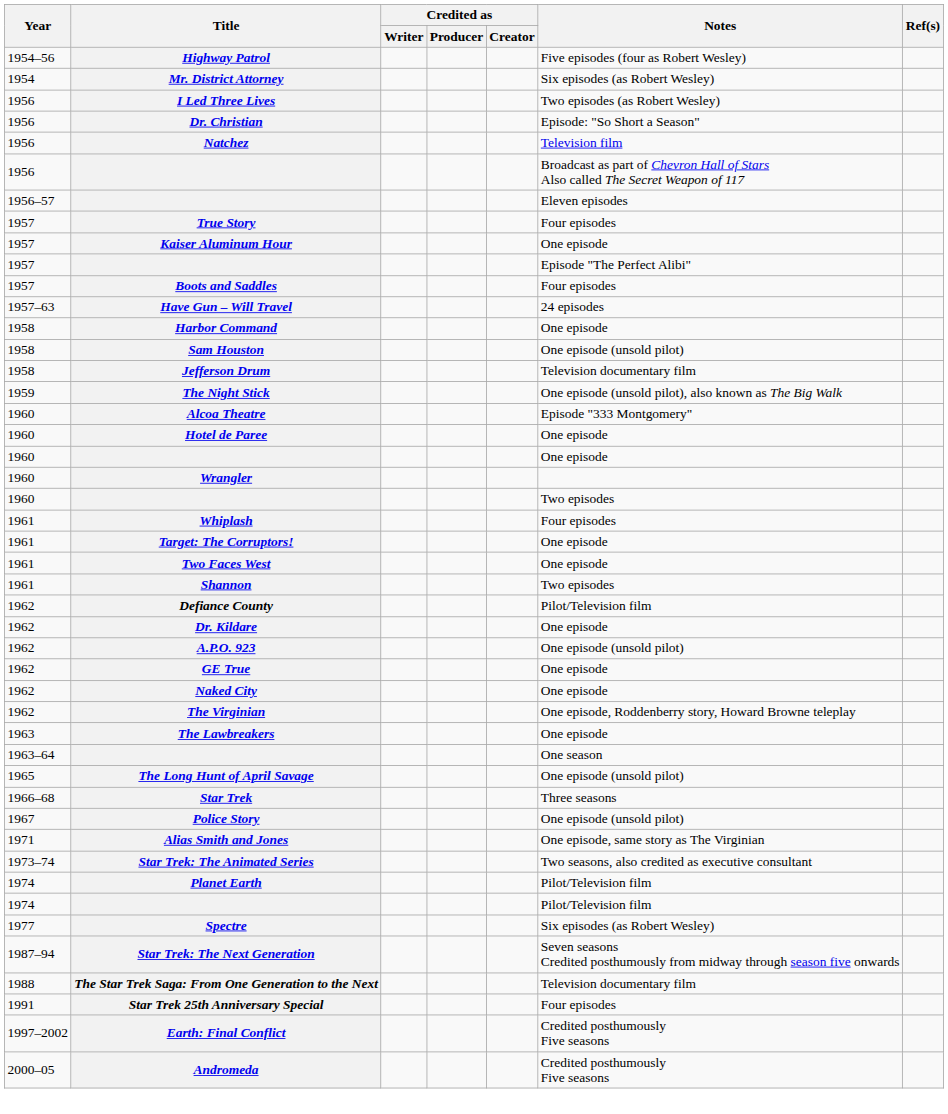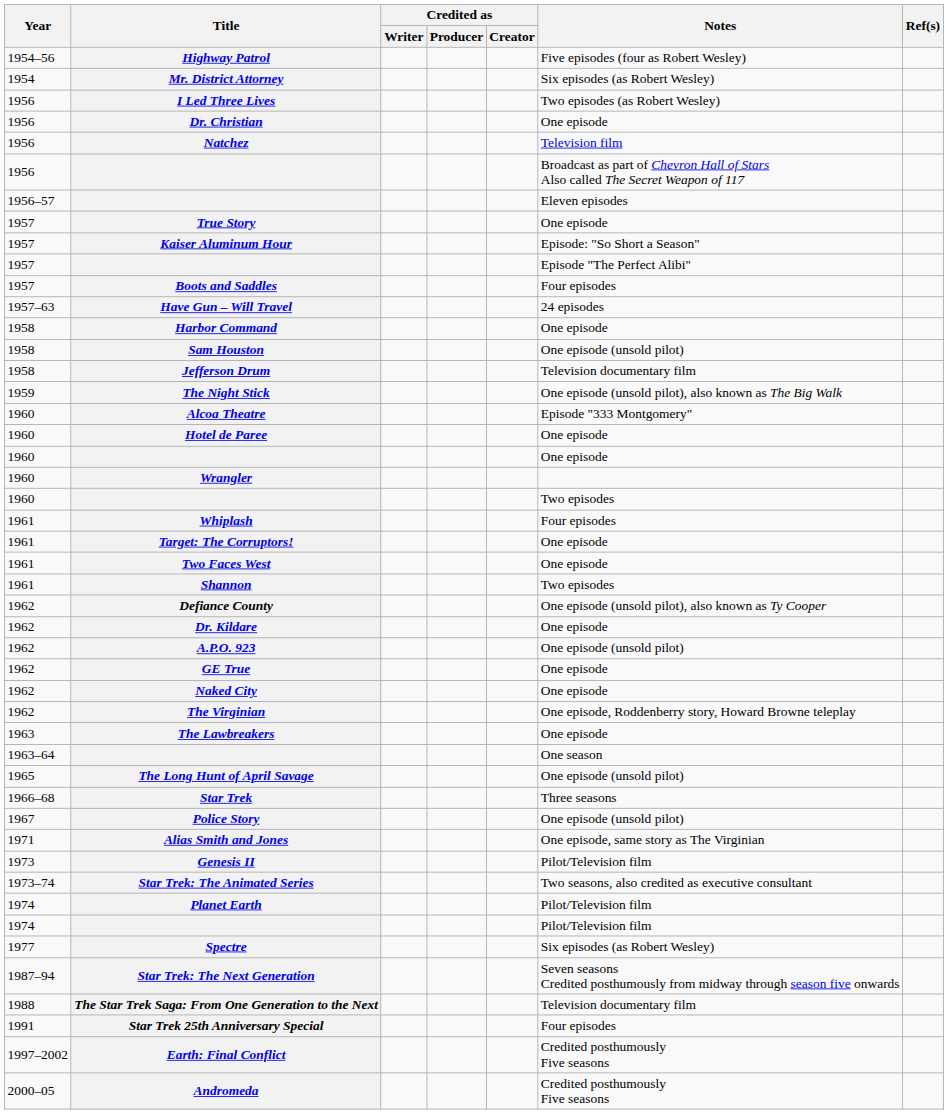 <table class="wikitable plainrowheaders  sortable">
 <tr>
 <th scope="col" rowspan="2">Year</th>
 <th scope="col" rowspan="2">Title</th>
 <th colspan="3">Credited as</th>
 <th scope="col" class="unsortable" rowspan="2">Notes</th>
 <th scope="col" class="unsortable"  rowspan="2">Ref(s)</th>
 </tr>
 <tr>
 <th width="4">Writer</th>
 <th width="4">Producer</th>
 <th width=4>Creator</th>
 </tr>
 <tr>
 <td>1954–56</td>
 <th scope="row"><em><a href='#'>Highway Patrol</a></em></th>
 <td></td>
 <td></td>
 <td></td>
 <td>Five episodes (four as Robert Wesley)</td>
 <td></td>
 </tr>
 <tr>
 <td>1954</td>
 <th scope="row"><em><a href='#'>Mr. District Attorney</a></em></th>
 <td></td>
 <td></td>
 <td></td>
 <td>Six episodes (as Robert Wesley)</td>
 <td></td>
 </tr>
 <tr>
 <td>1956</td>
 <th scope="row"><em><a href='#'>I Led Three Lives</a></em></th>
 <td></td>
 <td></td>
 <td></td>
 <td>Two episodes (as Robert Wesley)</td>
 <td></td>
 </tr>
 <tr>
 <td>1956</td>
 <th scope="row"><em><a href='#'>Dr. Christian</a></em></th>
 <td></td>
 <td></td>
 <td></td>
-<td>Episode: "So Short a Season"</td>
+<td>One episode</td>
 <td></td>
 </tr>
 <tr>
 <td>1956</td>
 <th scope="row"><em><a href='#'>Natchez</a></em></th>
 <td></td>
 <td></td>
 <td></td>
 <td><a href='#'>Television film</a></td>
 <td></td>
 </tr>
 <tr>
 <td>1956</td>
 <th scope="row"></th>
 <td></td>
 <td></td>
 <td></td>
 <td>Broadcast as part of <em><a href='#'>Chevron Hall of Stars</a></em><br>Also called <em>The Secret Weapon of 117</em></td>
 <td></td>
 </tr>
 <tr>
 <td>1956–57</td>
 <th scope="row"></th>
 <td></td>
 <td></td>
 <td></td>
 <td>Eleven episodes</td>
 <td></td>
 </tr>
 <tr>
 <td>1957</td>
 <th scope="row"><em><a href='#'>True Story</a></em></th>
 <td></td>
 <td></td>
 <td></td>
-<td>Four episodes</td>
+<td>One episode</td>
 <td></td>
 </tr>
 <tr>
 <td>1957</td>
 <th scope="row"><em><a href='#'>Kaiser Aluminum Hour</a></em></th>
 <td></td>
 <td></td>
 <td></td>
-<td>One episode</td>
+<td>Episode: "So Short a Season"</td>
 <td></td>
 </tr>
 <tr>
 <td>1957</td>
 <th scope="row"><em></em></th>
 <td></td>
 <td></td>
 <td></td>
 <td>Episode "The Perfect Alibi"</td>
 <td></td>
 </tr>
 <tr>
 <td>1957</td>
 <th scope="row"><em><a href='#'>Boots and Saddles</a></em></th>
 <td></td>
 <td></td>
 <td></td>
 <td>Four episodes</td>
 <td></td>
 </tr>
 <tr>
 <td>1957–63</td>
 <th scope="row"><em><a href='#'>Have Gun – Will Travel</a></em></th>
 <td></td>
 <td></td>
 <td></td>
 <td>24 episodes</td>
 <td></td>
 </tr>
 <tr>
 <td>1958</td>
 <th scope="row"><em><a href='#'>Harbor Command</a></em></th>
 <td></td>
 <td></td>
 <td></td>
 <td>One episode</td>
 <td></td>
 </tr>
 <tr>
 <td>1958</td>
 <th scope="row"><em><a href='#'>Sam Houston</a></em></th>
 <td></td>
 <td></td>
 <td></td>
 <td>One episode (unsold pilot)</td>
 <td></td>
 </tr>
 <tr>
 <td>1958</td>
 <th scope="row"><em><a href='#'>Jefferson Drum</a></em></th>
 <td></td>
 <td></td>
 <td></td>
 <td>Television documentary film</td>
 <td></td>
 </tr>
 <tr>
 <td>1959</td>
 <th scope="row"><em><a href='#'>The Night Stick</a></em></th>
 <td></td>
 <td></td>
 <td></td>
 <td>One episode (unsold pilot), also known as <em>The Big Walk</em></td>
 <td></td>
 </tr>
 <tr>
 <td>1960</td>
 <th scope="row"><em><a href='#'>Alcoa Theatre</a></em></th>
 <td></td>
 <td></td>
 <td></td>
 <td>Episode "333 Montgomery"</td>
 <td></td>
 </tr>
 <tr>
 <td>1960</td>
 <th scope="row"><em><a href='#'>Hotel de Paree</a></em></th>
 <td></td>
 <td></td>
 <td></td>
 <td>One episode</td>
 <td></td>
 </tr>
 <tr>
 <td>1960</td>
 <th scope="row"><em></em></th>
 <td></td>
 <td></td>
 <td></td>
 <td>One episode</td>
 <td></td>
 </tr>
 <tr>
 <td>1960</td>
 <th scope="row"><em><a href='#'>Wrangler</a></em></th>
 <td></td>
 <td></td>
 <td></td>
 <td></td>
 <td></td>
 </tr>
 <tr>
 <td>1960</td>
 <th scope="row"></th>
 <td></td>
 <td></td>
 <td></td>
 <td>Two episodes</td>
 <td></td>
 </tr>
 <tr>
 <td>1961</td>
 <th scope="row"><em><a href='#'>Whiplash</a></em></th>
 <td></td>
 <td></td>
 <td></td>
 <td>Four episodes</td>
 <td></td>
 </tr>
 <tr>
 <td>1961</td>
 <th scope="row"><em><a href='#'>Target: The Corruptors!</a></em></th>
 <td></td>
 <td></td>
 <td></td>
 <td>One episode</td>
 <td></td>
 </tr>
 <tr>
 <td>1961</td>
 <th scope="row"><em><a href='#'>Two Faces West</a></em></th>
 <td></td>
 <td></td>
 <td></td>
 <td>One episode</td>
 <td></td>
 </tr>
 <tr>
 <td>1961</td>
 <th scope="row"><em><a href='#'>Shannon</a></em></th>
 <td></td>
 <td></td>
 <td></td>
 <td>Two episodes</td>
 <td></td>
 </tr>
 <tr>
 <td>1962</td>
 <th scope="row"><em>Defiance County</em></th>
 <td></td>
 <td></td>
 <td></td>
-<td>Pilot/Television film</td>
+<td>One episode (unsold pilot), also known as <em>Ty Cooper</em></td>
 <td></td>
 </tr>
 <tr>
 <td>1962</td>
 <th scope="row"><em><a href='#'>Dr. Kildare</a></em></th>
 <td></td>
 <td></td>
 <td></td>
 <td>One episode</td>
 <td></td>
 </tr>
 <tr>
 <td>1962</td>
 <th scope="row"><em><a href='#'>A.P.O. 923</a></em></th>
 <td></td>
 <td></td>
 <td></td>
 <td>One episode (unsold pilot)</td>
 <td></td>
 </tr>
 <tr>
 <td>1962</td>
 <th scope="row"><em><a href='#'>GE True</a></em></th>
 <td></td>
 <td></td>
 <td></td>
 <td>One episode</td>
 <td></td>
 </tr>
 <tr>
 <td>1962</td>
 <th scope="row"><em><a href='#'>Naked City</a></em></th>
 <td></td>
 <td></td>
 <td></td>
 <td>One episode</td>
 <td></td>
 </tr>
 <tr>
 <td>1962</td>
 <th scope="row"><em><a href='#'>The Virginian</a></em></th>
 <td></td>
 <td></td>
 <td></td>
 <td>One episode, Roddenberry story, Howard Browne teleplay</td>
 <td></td>
 </tr>
 <tr>
 <td>1963</td>
 <th scope="row"><em><a href='#'>The Lawbreakers</a></em></th>
 <td></td>
 <td></td>
 <td></td>
 <td>One episode</td>
 <td></td>
 </tr>
 <tr>
 <td>1963–64</td>
 <th scope="row"></th>
 <td></td>
 <td></td>
 <td></td>
 <td>One season</td>
 <td></td>
 </tr>
 <tr>
 <td>1965</td>
 <th scope="row"><em><a href='#'>The Long Hunt of April Savage</a></em></th>
 <td></td>
 <td></td>
 <td></td>
 <td>One episode (unsold pilot)</td>
 <td></td>
 </tr>
 <tr>
 <td>1966–68</td>
 <th scope="row"><em><a href='#'>Star Trek</a></em></th>
 <td></td>
 <td></td>
 <td></td>
 <td>Three seasons</td>
 <td></td>
 </tr>
 <tr>
 <td>1967</td>
 <th scope="row"><em><a href='#'>Police Story</a></em></th>
 <td></td>
 <td></td>
 <td></td>
 <td>One episode (unsold pilot)</td>
 <td></td>
 </tr>
 <tr>
 <td>1971</td>
 <th scope="row"><em><a href='#'>Alias Smith and Jones</a></em></th>
 <td></td>
 <td></td>
 <td></td>
 <td>One episode, same story as The Virginian</td>
 <td></td>
 </tr>
 <tr>
+<td>1973</td>
+<th scope="row"><em><a href='#'>Genesis II</a></em></th>
+<td></td>
+<td></td>
+<td></td>
+<td>Pilot/Television film</td>
+<td></td>
+</tr>
+<tr>
 <td>1973–74</td>
 <th scope="row"><em><a href='#'>Star Trek: The Animated Series</a></em></th>
 <td></td>
 <td></td>
 <td></td>
 <td>Two seasons, also credited as executive consultant</td>
 <td></td>
 </tr>
 <tr>
 <td>1974</td>
 <th scope="row"><em><a href='#'>Planet Earth</a></em></th>
 <td></td>
 <td></td>
 <td></td>
 <td>Pilot/Television film</td>
 <td></td>
 </tr>
 <tr>
 <td>1974</td>
 <th scope="row"></th>
 <td></td>
 <td></td>
 <td></td>
 <td>Pilot/Television film</td>
 <td></td>
 </tr>
 <tr>
 <td>1977</td>
 <th scope="row"><em><a href='#'>Spectre</a></em></th>
 <td></td>
 <td></td>
 <td></td>
 <td>Six episodes (as Robert Wesley)</td>
 <td></td>
 </tr>
 <tr>
 <td>1987–94</td>
 <th scope="row"><em><a href='#'>Star Trek: The Next Generation</a></em></th>
 <td></td>
 <td></td>
 <td></td>
 <td>Seven seasons<br>Credited posthumously from midway through <a href='#'>season five</a> onwards</td>
 <td></td>
 </tr>
 <tr>
 <td>1988</td>
 <th scope="row"><em>The Star Trek Saga: From One Generation to the Next</em></th>
 <td></td>
 <td></td>
 <td></td>
 <td>Television documentary film</td>
 <td></td>
 </tr>
 <tr>
 <td>1991</td>
 <th scope="row"><em>Star Trek 25th Anniversary Special</em></th>
 <td></td>
 <td></td>
 <td></td>
 <td>Four episodes</td>
 <td></td>
 </tr>
 <tr>
 <td>1997–2002</td>
 <th scope="row"><em><a href='#'>Earth: Final Conflict</a></em></th>
 <td></td>
 <td></td>
 <td></td>
 <td>Credited posthumously<br>Five seasons</td>
 <td></td>
 </tr>
 <tr>
 <td>2000–05</td>
 <th scope="row"><em><a href='#'>Andromeda</a></em></th>
 <td></td>
 <td></td>
 <td></td>
 <td>Credited posthumously<br>Five seasons</td>
 <td></td>
 </tr>
 </table>
